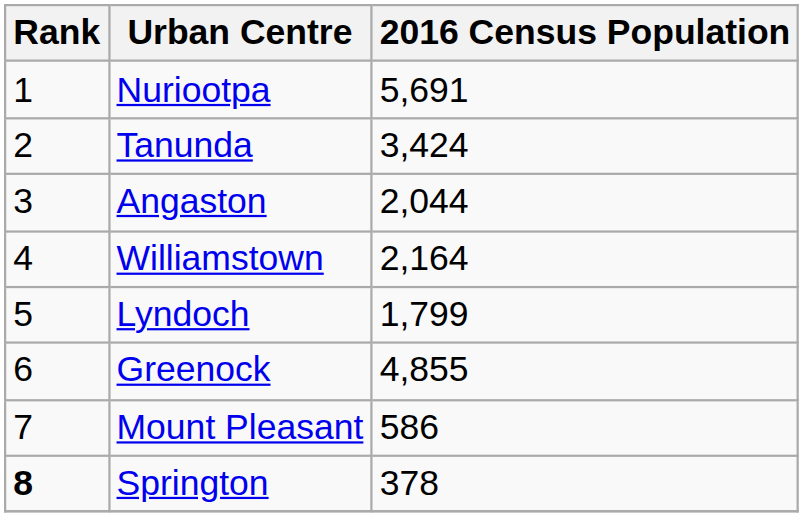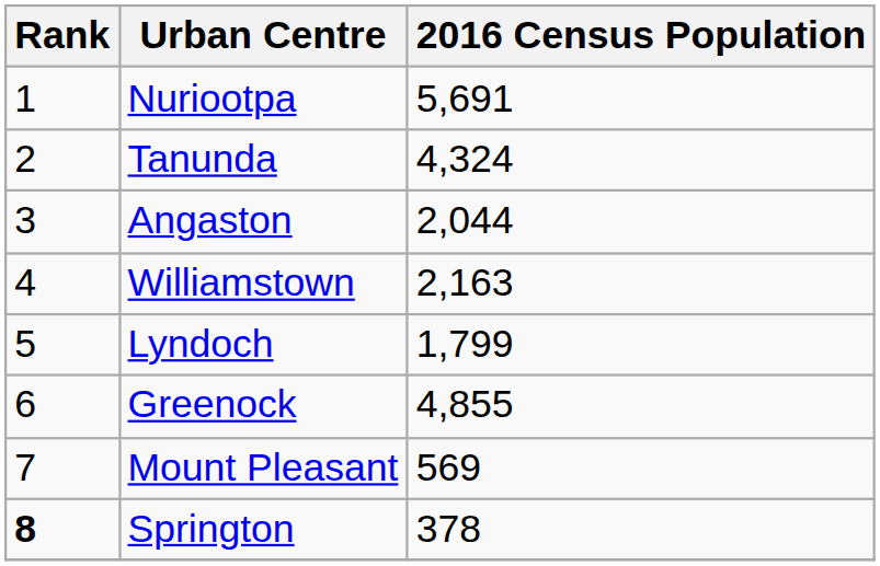 <table class="wikitable">
 <tr>
 <th bgcolor="#c0c0c0"><strong>Rank</strong></th>
 <th bgcolor="#c0c0c0"><strong>Urban Centre</strong></th>
 <th bgcolor="#c0c0c0"><strong>2016 Census Population</strong></th>
 </tr>
 <tr>
 <td>1</td>
 <td><a href='#'>Nuriootpa</a></td>
 <td>5,691</td>
 </tr>
 <tr>
 <td>2</td>
 <td><a href='#'>Tanunda</a></td>
-<td>3,424</td>
+<td>4,324</td>
 </tr>
 <tr>
 <td>3</td>
 <td><a href='#'>Angaston</a></td>
 <td>2,044</td>
 </tr>
 <tr>
 <td>4</td>
 <td><a href='#'>Williamstown</a></td>
-<td>2,164</td>
+<td>2,163</td>
 </tr>
 <tr>
 <td>5</td>
 <td><a href='#'>Lyndoch</a></td>
 <td>1,799</td>
 </tr>
 <tr>
 <td>6</td>
 <td><a href='#'>Greenock</a></td>
 <td>4,855</td>
 </tr>
 <tr>
 <td>7</td>
 <td><a href='#'>Mount Pleasant</a></td>
-<td>586</td>
+<td>569</td>
 </tr>
 <tr>
 <td><strong>8</strong></td>
 <td><a href='#'>Springton</a></td>
 <td>378</td>
 </tr>
 <tr>
 </tr>
 </table>
